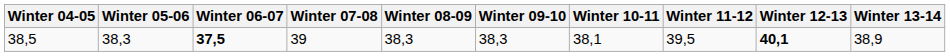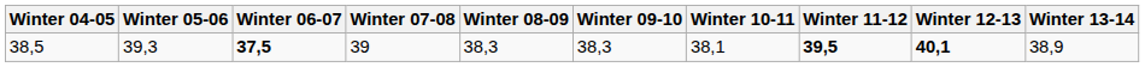 <table class="wikitable">
 <tr>
 <th>Winter 04-05</th>
 <th>Winter 05-06</th>
 <th>Winter 06-07</th>
 <th>Winter 07-08</th>
 <th>Winter 08-09</th>
 <th>Winter 09-10</th>
 <th>Winter 10-11</th>
 <th>Winter 11-12</th>
 <th>Winter 12-13</th>
 <th>Winter 13-14</th>
 </tr>
 <tr>
 <td>38,5</td>
-<td>38,3</td>
+<td>39,3</td>
 <td><strong>37,5</strong></td>
 <td>39</td>
 <td>38,3</td>
 <td>38,3</td>
 <td>38,1</td>
-<td>39,5</td>
+<td><strong>39,5</strong></td>
 <td><strong>40,1</strong></td>
 <td>38,9</td>
 </tr>
 </table>
